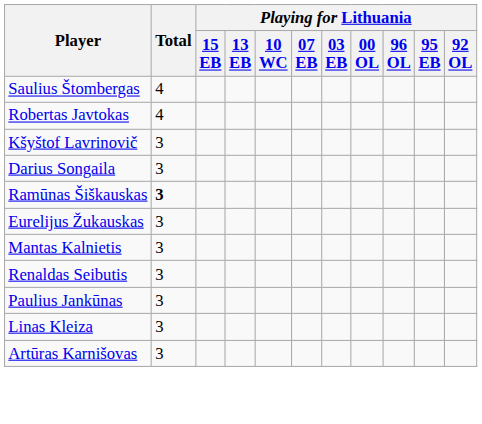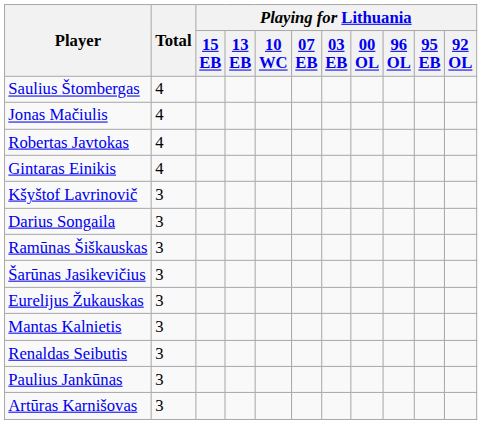 <table class="wikitable">
 <tr>
 <th rowspan="2">Player</th>
 <th rowspan="2">Total</th>
 <th colspan="9"><em>Playing for</em>  <a href='#'>Lithuania</a></th>
 </tr>
 <tr>
 <th><a href='#'>15<br>EB</a></th>
 <th><a href='#'>13<br>EB</a></th>
 <th><a href='#'>10<br>WC</a></th>
 <th><a href='#'>07<br>EB</a></th>
 <th><a href='#'>03<br>EB</a></th>
 <th><a href='#'>00<br>OL</a></th>
 <th><a href='#'>96<br>OL</a></th>
 <th><a href='#'>95<br>EB</a></th>
 <th><a href='#'>92<br>OL</a></th>
 </tr>
 <tr>
 <td><a href='#'>Saulius Štombergas</a></td>
 <td>4</td>
 <td></td>
 <td></td>
 <td></td>
 <td></td>
 <td></td>
 <td></td>
 <td></td>
 <td></td>
 <td></td>
 </tr>
 <tr>
+<td><a href='#'>Jonas Mačiulis</a></td>
+<td>4</td>
+<td></td>
+<td></td>
+<td></td>
+<td></td>
+<td></td>
+<td></td>
+<td></td>
+<td></td>
+<td></td>
+</tr>
+<tr>
 <td><a href='#'>Robertas Javtokas</a></td>
+<td>4</td>
+<td></td>
+<td></td>
+<td></td>
+<td></td>
+<td></td>
+<td></td>
+<td></td>
+<td></td>
+<td></td>
+</tr>
+<tr>
+<td><a href='#'>Gintaras Einikis</a></td>
 <td>4</td>
 <td></td>
 <td></td>
 <td></td>
 <td></td>
 <td></td>
 <td></td>
 <td></td>
 <td></td>
 <td></td>
 </tr>
 <tr>
 <td><a href='#'>Kšyštof Lavrinovič</a></td>
 <td>3</td>
 <td></td>
 <td></td>
 <td></td>
 <td></td>
 <td></td>
 <td></td>
 <td></td>
 <td></td>
 <td></td>
 </tr>
 <tr>
 <td><a href='#'>Darius Songaila</a></td>
 <td>3</td>
 <td></td>
 <td></td>
 <td></td>
 <td></td>
 <td></td>
 <td></td>
 <td></td>
 <td></td>
 <td></td>
 </tr>
 <tr>
 <td><a href='#'>Ramūnas Šiškauskas</a></td>
-<td><strong>3</strong></td>
+<td>3</td>
+<td></td>
+<td></td>
+<td></td>
+<td></td>
+<td></td>
+<td></td>
+<td></td>
+<td></td>
+<td></td>
+</tr>
+<tr>
+<td><a href='#'>Šarūnas Jasikevičius</a></td>
+<td>3</td>
 <td></td>
 <td></td>
 <td></td>
 <td></td>
 <td></td>
 <td></td>
 <td></td>
 <td></td>
 <td></td>
 </tr>
 <tr>
 <td><a href='#'>Eurelijus Žukauskas</a></td>
 <td>3</td>
 <td></td>
 <td></td>
 <td></td>
 <td></td>
 <td></td>
 <td></td>
 <td></td>
 <td></td>
 <td></td>
 </tr>
 <tr>
 <td><a href='#'>Mantas Kalnietis</a></td>
 <td>3</td>
 <td></td>
 <td></td>
 <td></td>
 <td></td>
 <td></td>
 <td></td>
 <td></td>
 <td></td>
 <td></td>
 </tr>
 <tr>
 <td><a href='#'>Renaldas Seibutis</a></td>
 <td>3</td>
 <td></td>
 <td></td>
 <td></td>
 <td></td>
 <td></td>
 <td></td>
 <td></td>
 <td></td>
 <td></td>
 </tr>
 <tr>
 <td><a href='#'>Paulius Jankūnas</a></td>
 <td>3</td>
 <td></td>
 <td></td>
 <td></td>
 <td></td>
 <td></td>
 <td></td>
 <td></td>
 <td></td>
 <td></td>
 </tr>
 <tr>
-<td><a href='#'>Linas Kleiza</a></td>
-<td>3</td>
-<td></td>
-<td></td>
-<td></td>
-<td></td>
-<td></td>
-<td></td>
-<td></td>
-<td></td>
-<td></td>
-</tr>
-<tr>
 <td><a href='#'>Artūras Karnišovas</a></td>
 <td>3</td>
 <td></td>
 <td></td>
 <td></td>
 <td></td>
 <td></td>
 <td></td>
 <td></td>
 <td></td>
 <td></td>
 </tr>
 </table>
